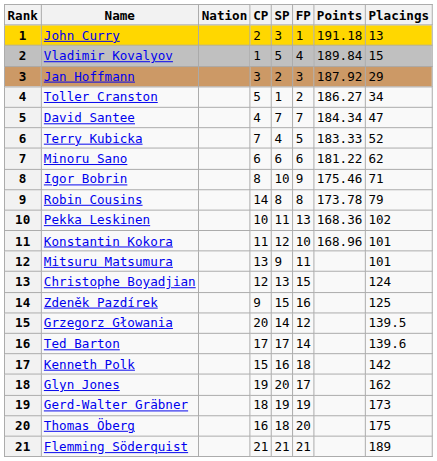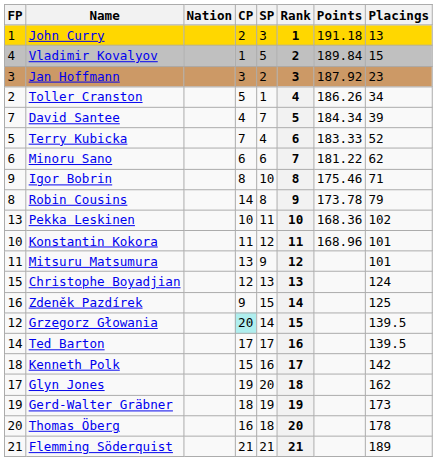 <table class="wikitable">
 <tr>
-<th>Rank</th>
+<th>FP</th>
 <th>Name</th>
 <th>Nation</th>
 <th>CP</th>
 <th>SP</th>
-<th>FP</th>
+<th>Rank</th>
 <th>Points</th>
 <th>Placings</th>
 </tr>
 <tr bgcolor=gold>
-<td align=center><strong>1</strong></td>
+<td>1</td>
 <td><a href='#'>John Curry</a></td>
 <td></td>
 <td>2</td>
 <td>3</td>
-<td>1</td>
+<td align=center><strong>1</strong></td>
 <td>191.18</td>
 <td>13</td>
 </tr>
 <tr bgcolor=silver>
-<td align=center><strong>2</strong></td>
+<td>4</td>
 <td><a href='#'>Vladimir Kovalyov</a></td>
 <td></td>
 <td>1</td>
 <td>5</td>
-<td>4</td>
+<td align=center><strong>2</strong></td>
 <td>189.84</td>
 <td>15</td>
 </tr>
 <tr bgcolor=cc9966>
-<td align=center><strong>3</strong></td>
+<td>3</td>
 <td><a href='#'>Jan Hoffmann</a></td>
 <td></td>
 <td>3</td>
 <td>2</td>
-<td>3</td>
+<td align=center><strong>3</strong></td>
 <td>187.92</td>
-<td>29</td>
+<td>23</td>
 </tr>
 <tr>
-<th>4</th>
+<td>2</td>
 <td><a href='#'>Toller Cranston</a></td>
 <td></td>
 <td>5</td>
 <td>1</td>
-<td>2</td>
-<td>186.27</td>
+<th>4</th>
+<td>186.26</td>
 <td>34</td>
 </tr>
 <tr>
-<th>5</th>
+<td>7</td>
 <td><a href='#'>David Santee</a></td>
 <td></td>
 <td>4</td>
 <td>7</td>
-<td>7</td>
+<th>5</th>
 <td>184.34</td>
-<td>47</td>
+<td>39</td>
 </tr>
 <tr>
-<th>6</th>
+<td>5</td>
 <td><a href='#'>Terry Kubicka</a></td>
 <td></td>
 <td>7</td>
 <td>4</td>
-<td>5</td>
+<th>6</th>
 <td>183.33</td>
 <td>52</td>
 </tr>
 <tr>
-<th>7</th>
+<td>6</td>
 <td><a href='#'>Minoru Sano</a></td>
 <td></td>
 <td>6</td>
 <td>6</td>
-<td>6</td>
+<th>7</th>
 <td>181.22</td>
 <td>62</td>
 </tr>
 <tr>
-<th>8</th>
+<td>9</td>
 <td><a href='#'>Igor Bobrin</a></td>
 <td></td>
 <td>8</td>
 <td>10</td>
-<td>9</td>
+<th>8</th>
 <td>175.46</td>
 <td>71</td>
 </tr>
 <tr>
-<th>9</th>
+<td>8</td>
 <td><a href='#'>Robin Cousins</a></td>
 <td></td>
 <td>14</td>
 <td>8</td>
-<td>8</td>
+<th>9</th>
 <td>173.78</td>
 <td>79</td>
 </tr>
 <tr>
-<th>10</th>
+<td>13</td>
 <td><a href='#'>Pekka Leskinen</a></td>
 <td></td>
 <td>10</td>
 <td>11</td>
-<td>13</td>
+<th>10</th>
 <td>168.36</td>
 <td>102</td>
 </tr>
 <tr>
-<th>11</th>
+<td>10</td>
 <td><a href='#'>Konstantin Kokora</a></td>
 <td></td>
 <td>11</td>
 <td>12</td>
-<td>10</td>
+<th>11</th>
 <td>168.96</td>
 <td>101</td>
 </tr>
 <tr>
-<th>12</th>
+<td>11</td>
 <td><a href='#'>Mitsuru Matsumura</a></td>
 <td></td>
 <td>13</td>
 <td>9</td>
-<td>11</td>
+<th>12</th>
 <td></td>
 <td>101</td>
 </tr>
 <tr>
-<th>13</th>
+<td>15</td>
 <td><a href='#'>Christophe Boyadjian</a></td>
 <td></td>
 <td>12</td>
 <td>13</td>
-<td>15</td>
+<th>13</th>
 <td></td>
 <td>124</td>
 </tr>
 <tr>
-<th>14</th>
+<td>16</td>
 <td><a href='#'>Zdeněk Pazdírek</a></td>
 <td></td>
 <td>9</td>
 <td>15</td>
-<td>16</td>
+<th>14</th>
 <td></td>
 <td>125</td>
 </tr>
 <tr>
-<th>15</th>
+<td>12</td>
 <td><a href='#'>Grzegorz Głowania</a></td>
 <td></td>
-<td>20</td>
+<td style="background: paleturquoise;">20</td>
 <td>14</td>
-<td>12</td>
+<th>15</th>
 <td></td>
 <td>139.5</td>
 </tr>
 <tr>
-<th>16</th>
+<td>14</td>
 <td><a href='#'>Ted Barton</a></td>
 <td></td>
 <td>17</td>
 <td>17</td>
-<td>14</td>
+<th>16</th>
 <td></td>
-<td>139.6</td>
+<td>139.5</td>
 </tr>
 <tr>
-<th>17</th>
+<td>18</td>
 <td><a href='#'>Kenneth Polk</a></td>
 <td></td>
 <td>15</td>
 <td>16</td>
-<td>18</td>
+<th>17</th>
 <td></td>
 <td>142</td>
 </tr>
 <tr>
-<th>18</th>
+<td>17</td>
 <td><a href='#'>Glyn Jones</a></td>
 <td></td>
 <td>19</td>
 <td>20</td>
-<td>17</td>
+<th>18</th>
 <td></td>
 <td>162</td>
 </tr>
 <tr>
-<th>19</th>
+<td>19</td>
 <td><a href='#'>Gerd-Walter Gräbner</a></td>
 <td></td>
 <td>18</td>
 <td>19</td>
-<td>19</td>
+<th>19</th>
 <td></td>
 <td>173</td>
 </tr>
 <tr>
-<th>20</th>
+<td>20</td>
 <td><a href='#'>Thomas Öberg</a></td>
 <td></td>
 <td>16</td>
 <td>18</td>
-<td>20</td>
+<th>20</th>
 <td></td>
-<td>175</td>
+<td>178</td>
 </tr>
 <tr>
-<th>21</th>
+<td>21</td>
 <td><a href='#'>Flemming Söderquist</a></td>
 <td></td>
 <td>21</td>
 <td>21</td>
-<td>21</td>
+<th>21</th>
 <td></td>
 <td>189</td>
 </tr>
 </table>
